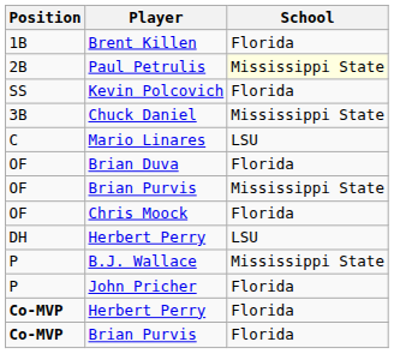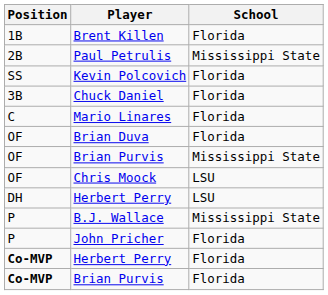 <table class="wikitable">
 <tr>
 <th>Position</th>
 <th>Player</th>
 <th>School</th>
 </tr>
 <tr>
 <td>1B</td>
 <td><a href='#'>Brent Killen</a></td>
 <td>Florida</td>
 </tr>
 <tr>
 <td>2B</td>
 <td><a href='#'>Paul Petrulis</a></td>
-<td style="background: lightyellow;">Mississippi State</td>
+<td>Mississippi State</td>
 </tr>
 <tr>
 <td>SS</td>
 <td><a href='#'>Kevin Polcovich</a></td>
 <td>Florida</td>
 </tr>
 <tr>
 <td>3B</td>
 <td><a href='#'>Chuck Daniel</a></td>
-<td>Mississippi State</td>
+<td>Florida</td>
 </tr>
 <tr>
 <td>C</td>
 <td><a href='#'>Mario Linares</a></td>
-<td>LSU</td>
+<td>Florida</td>
 </tr>
 <tr>
 <td>OF</td>
 <td><a href='#'>Brian Duva</a></td>
 <td>Florida</td>
 </tr>
 <tr>
 <td>OF</td>
 <td><a href='#'>Brian Purvis</a></td>
 <td>Mississippi State</td>
 </tr>
 <tr>
 <td>OF</td>
 <td><a href='#'>Chris Moock</a></td>
-<td>Florida</td>
+<td>LSU</td>
 </tr>
 <tr>
 <td>DH</td>
 <td><a href='#'>Herbert Perry</a></td>
 <td>LSU</td>
 </tr>
 <tr>
 <td>P</td>
 <td><a href='#'>B.J. Wallace</a></td>
 <td>Mississippi State</td>
 </tr>
 <tr>
 <td>P</td>
 <td><a href='#'>John Pricher</a></td>
 <td>Florida</td>
 </tr>
 <tr>
 <td><strong>Co-MVP</strong></td>
 <td><a href='#'>Herbert Perry</a></td>
 <td>Florida</td>
 </tr>
 <tr>
 <td><strong>Co-MVP</strong></td>
 <td><a href='#'>Brian Purvis</a></td>
 <td>Florida</td>
 </tr>
 </table>
